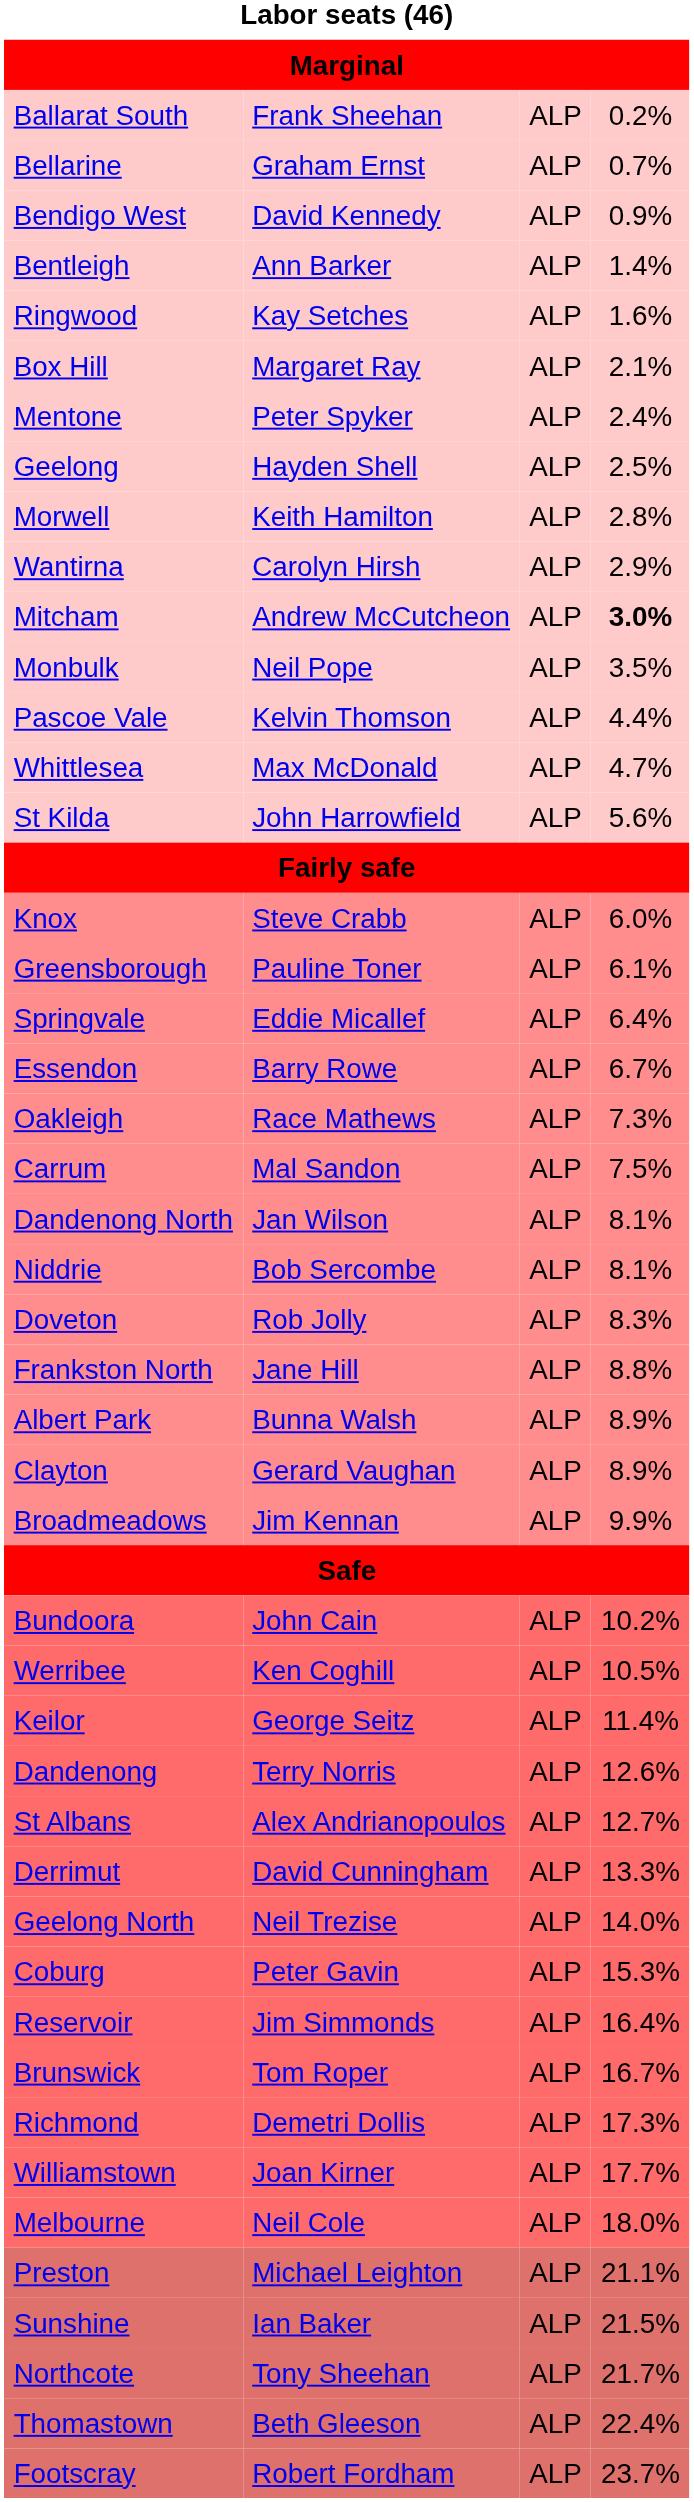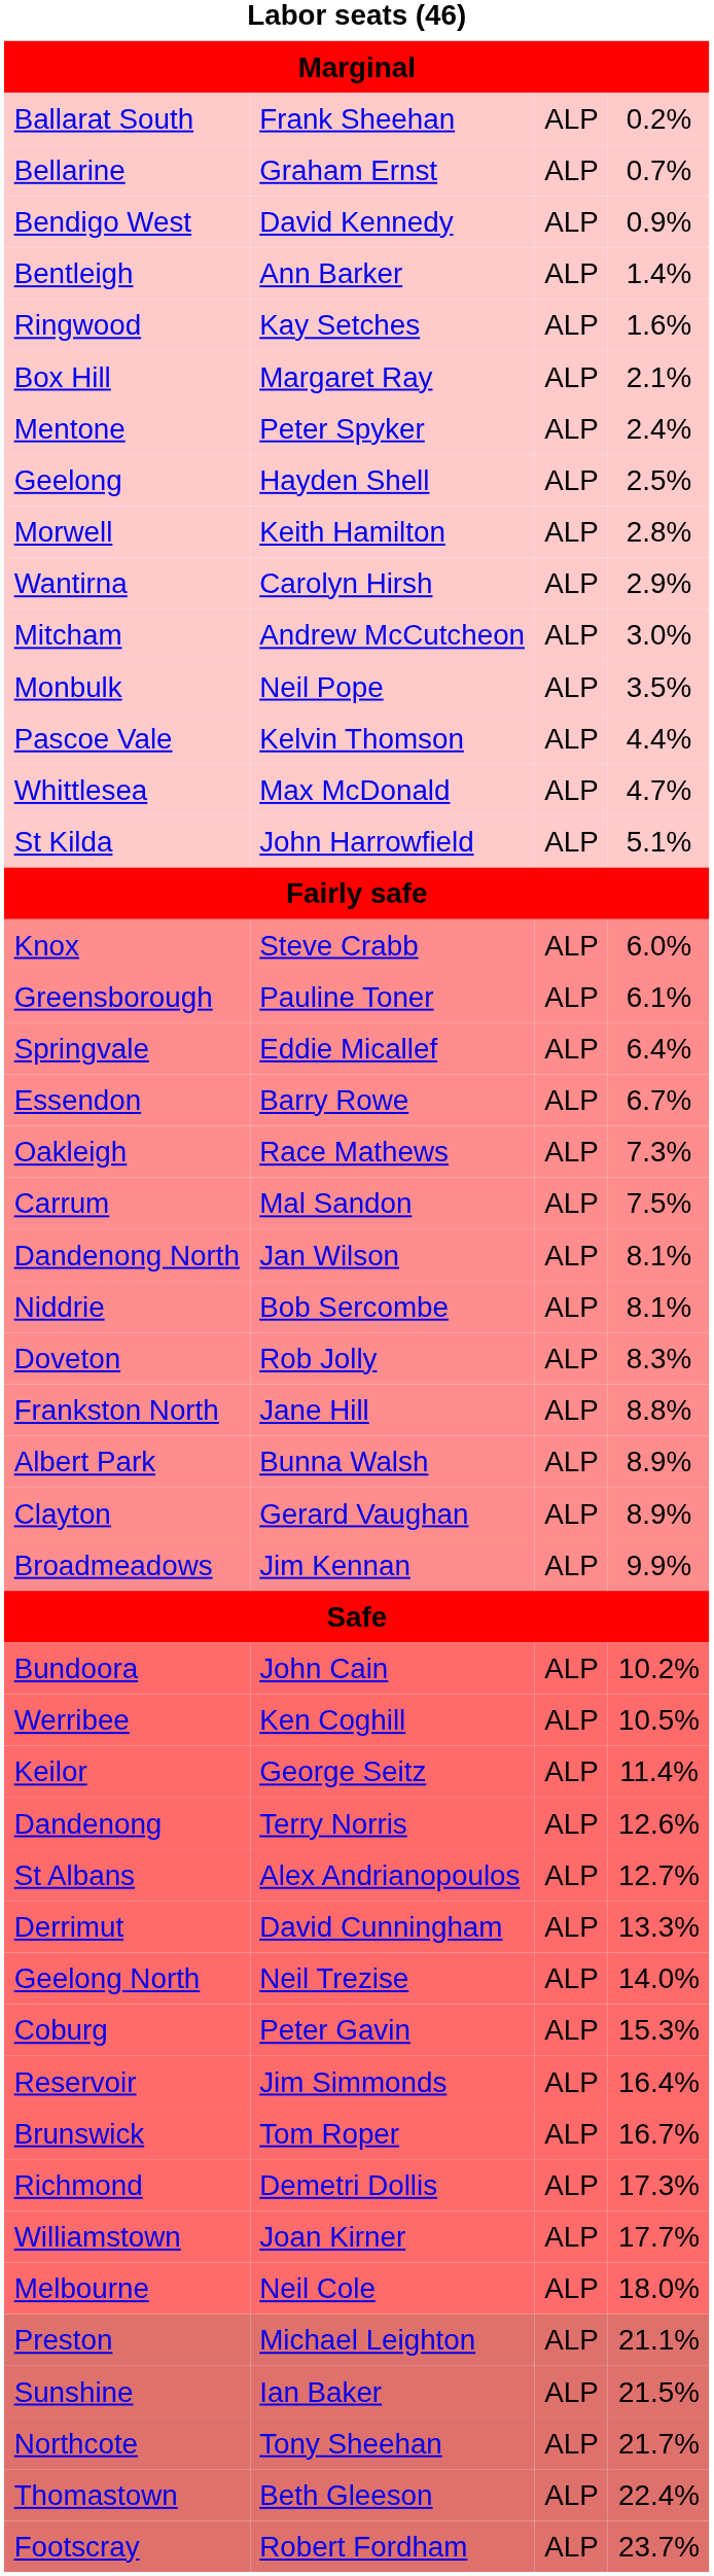 <table class="toccolours" cellpadding="5" cellspacing="0" style="float:left; margin-right:.5em; margin-top:.4em; font-size:90%;">
 <tr>
 <td COLSPAN=4 align="center"><strong>Labor seats (46)</strong></td>
 </tr>
 <tr>
 <td colspan="4"  style="text-align:center; background:red;"><span><strong>Marginal</strong></span></td>
 </tr>
 <tr>
 <td align="left" bgcolor="FFCACA"><a href='#'>Ballarat South</a></td>
 <td align="left" bgcolor="FFCACA"><a href='#'>Frank Sheehan</a></td>
 <td align="left" bgcolor="FFCACA">ALP</td>
 <td align="center" bgcolor="FFCACA">0.2%</td>
 </tr>
 <tr>
 <td align="left" bgcolor="FFCACA"><a href='#'>Bellarine</a></td>
 <td align="left" bgcolor="FFCACA"><a href='#'>Graham Ernst</a></td>
 <td align="left" bgcolor="FFCACA">ALP</td>
 <td align="center" bgcolor="FFCACA">0.7%</td>
 </tr>
 <tr>
 <td align="left" bgcolor="FFCACA"><a href='#'>Bendigo West</a></td>
 <td align="left" bgcolor="FFCACA"><a href='#'>David Kennedy</a></td>
 <td align="left" bgcolor="FFCACA">ALP</td>
 <td align="center" bgcolor="FFCACA">0.9%</td>
 </tr>
 <tr>
 <td align="left" bgcolor="FFCACA"><a href='#'>Bentleigh</a></td>
 <td align="left" bgcolor="FFCACA"><a href='#'>Ann Barker</a></td>
 <td align="left" bgcolor="FFCACA">ALP</td>
 <td align="center" bgcolor="FFCACA">1.4%</td>
 </tr>
 <tr>
 <td align="left" bgcolor="FFCACA"><a href='#'>Ringwood</a></td>
 <td align="left" bgcolor="FFCACA"><a href='#'>Kay Setches</a></td>
 <td align="left" bgcolor="FFCACA">ALP</td>
 <td align="center" bgcolor="FFCACA">1.6%</td>
 </tr>
 <tr>
 <td align="left" bgcolor="FFCACA"><a href='#'>Box Hill</a></td>
 <td align="left" bgcolor="FFCACA"><a href='#'>Margaret Ray</a></td>
 <td align="left" bgcolor="FFCACA">ALP</td>
 <td align="center" bgcolor="FFCACA">2.1%</td>
 </tr>
 <tr>
 <td align="left" bgcolor="FFCACA"><a href='#'>Mentone</a></td>
 <td align="left" bgcolor="FFCACA"><a href='#'>Peter Spyker</a></td>
 <td align="left" bgcolor="FFCACA">ALP</td>
 <td align="center" bgcolor="FFCACA">2.4%</td>
 </tr>
 <tr>
 <td align="left" bgcolor="FFCACA"><a href='#'>Geelong</a></td>
 <td align="left" bgcolor="FFCACA"><a href='#'>Hayden Shell</a></td>
 <td align="left" bgcolor="FFCACA">ALP</td>
 <td align="center" bgcolor="FFCACA">2.5%</td>
 </tr>
 <tr>
 <td align="left" bgcolor="FFCACA"><a href='#'>Morwell</a></td>
 <td align="left" bgcolor="FFCACA"><a href='#'>Keith Hamilton</a></td>
 <td align="left" bgcolor="FFCACA">ALP</td>
 <td align="center" bgcolor="FFCACA">2.8%</td>
 </tr>
 <tr>
 <td align="left" bgcolor="FFCACA"><a href='#'>Wantirna</a></td>
 <td align="left" bgcolor="FFCACA"><a href='#'>Carolyn Hirsh</a></td>
 <td align="left" bgcolor="FFCACA">ALP</td>
 <td align="center" bgcolor="FFCACA">2.9%</td>
 </tr>
 <tr>
 <td align="left" bgcolor="FFCACA"><a href='#'>Mitcham</a></td>
 <td align="left" bgcolor="FFCACA"><a href='#'>Andrew McCutcheon</a></td>
 <td align="left" bgcolor="FFCACA">ALP</td>
-<td align="center" bgcolor="FFCACA"><strong>3.0%</strong></td>
+<td align="center" bgcolor="FFCACA">3.0%</td>
 </tr>
 <tr>
 <td align="left" bgcolor="FFCACA"><a href='#'>Monbulk</a></td>
 <td align="left" bgcolor="FFCACA"><a href='#'>Neil Pope</a></td>
 <td align="left" bgcolor="FFCACA">ALP</td>
 <td align="center" bgcolor="FFCACA">3.5%</td>
 </tr>
 <tr>
 <td align="left" bgcolor="FFCACA"><a href='#'>Pascoe Vale</a></td>
 <td align="left" bgcolor="FFCACA"><a href='#'>Kelvin Thomson</a></td>
 <td align="left" bgcolor="FFCACA">ALP</td>
 <td align="center" bgcolor="FFCACA">4.4%</td>
 </tr>
 <tr>
 <td align="left" bgcolor="FFCACA"><a href='#'>Whittlesea</a></td>
 <td align="left" bgcolor="FFCACA"><a href='#'>Max McDonald</a></td>
 <td align="left" bgcolor="FFCACA">ALP</td>
 <td align="center" bgcolor="FFCACA">4.7%</td>
 </tr>
 <tr>
 <td align="left" bgcolor="FFCACA"><a href='#'>St Kilda</a></td>
 <td align="left" bgcolor="FFCACA"><a href='#'>John Harrowfield</a></td>
 <td align="left" bgcolor="FFCACA">ALP</td>
-<td align="center" bgcolor="FFCACA">5.6%</td>
+<td align="center" bgcolor="FFCACA">5.1%</td>
 </tr>
 <tr>
 <td colspan="4"  style="text-align:center; background:red;"><span><strong>Fairly safe</strong></span></td>
 </tr>
 <tr>
 <td align="left" bgcolor="FF8D8D"><a href='#'>Knox</a></td>
 <td align="left" bgcolor="FF8D8D"><a href='#'>Steve Crabb</a></td>
 <td align="left" bgcolor="FF8D8D">ALP</td>
 <td align="center" bgcolor="FF8D8D">6.0%</td>
 </tr>
 <tr>
 <td align="left" bgcolor="FF8D8D"><a href='#'>Greensborough</a></td>
 <td align="left" bgcolor="FF8D8D"><a href='#'>Pauline Toner</a></td>
 <td align="left" bgcolor="FF8D8D">ALP</td>
 <td align="center" bgcolor="FF8D8D">6.1%</td>
 </tr>
 <tr>
 <td align="left" bgcolor="FF8D8D"><a href='#'>Springvale</a></td>
 <td align="left" bgcolor="FF8D8D"><a href='#'>Eddie Micallef</a></td>
 <td align="left" bgcolor="FF8D8D">ALP</td>
 <td align="center" bgcolor="FF8D8D">6.4%</td>
 </tr>
 <tr>
 <td align="left" bgcolor="FF8D8D"><a href='#'>Essendon</a></td>
 <td align="left" bgcolor="FF8D8D"><a href='#'>Barry Rowe</a></td>
 <td align="left" bgcolor="FF8D8D">ALP</td>
 <td align="center" bgcolor="FF8D8D">6.7%</td>
 </tr>
 <tr>
 <td align="left" bgcolor="FF8D8D"><a href='#'>Oakleigh</a></td>
 <td align="left" bgcolor="FF8D8D"><a href='#'>Race Mathews</a></td>
 <td align="left" bgcolor="FF8D8D">ALP</td>
 <td align="center" bgcolor="FF8D8D">7.3%</td>
 </tr>
 <tr>
 <td align="left" bgcolor="FF8D8D"><a href='#'>Carrum</a></td>
 <td align="left" bgcolor="FF8D8D"><a href='#'>Mal Sandon</a></td>
 <td align="left" bgcolor="FF8D8D">ALP</td>
 <td align="center" bgcolor="FF8D8D">7.5%</td>
 </tr>
 <tr>
 <td align="left" bgcolor="FF8D8D"><a href='#'>Dandenong North</a></td>
 <td align="left" bgcolor="FF8D8D"><a href='#'>Jan Wilson</a></td>
 <td align="left" bgcolor="FF8D8D">ALP</td>
 <td align="center" bgcolor="FF8D8D">8.1%</td>
 </tr>
 <tr>
 <td align="left" bgcolor="FF8D8D"><a href='#'>Niddrie</a></td>
 <td align="left" bgcolor="FF8D8D"><a href='#'>Bob Sercombe</a></td>
 <td align="left" bgcolor="FF8D8D">ALP</td>
 <td align="center" bgcolor="FF8D8D">8.1%</td>
 </tr>
 <tr>
 <td align="left" bgcolor="FF8D8D"><a href='#'>Doveton</a></td>
 <td align="left" bgcolor="FF8D8D"><a href='#'>Rob Jolly</a></td>
 <td align="left" bgcolor="FF8D8D">ALP</td>
 <td align="center" bgcolor="FF8D8D">8.3%</td>
 </tr>
 <tr>
 <td align="left" bgcolor="FF8D8D"><a href='#'>Frankston North</a></td>
 <td align="left" bgcolor="FF8D8D"><a href='#'>Jane Hill</a></td>
 <td align="left" bgcolor="FF8D8D">ALP</td>
 <td align="center" bgcolor="FF8D8D">8.8%</td>
 </tr>
 <tr>
 <td align="left" bgcolor="FF8D8D"><a href='#'>Albert Park</a></td>
 <td align="left" bgcolor="FF8D8D"><a href='#'>Bunna Walsh</a></td>
 <td align="left" bgcolor="FF8D8D">ALP</td>
 <td align="center" bgcolor="FF8D8D">8.9%</td>
 </tr>
 <tr>
 <td align="left" bgcolor="FF8D8D"><a href='#'>Clayton</a></td>
 <td align="left" bgcolor="FF8D8D"><a href='#'>Gerard Vaughan</a></td>
 <td align="left" bgcolor="FF8D8D">ALP</td>
 <td align="center" bgcolor="FF8D8D">8.9%</td>
 </tr>
 <tr>
 <td align="left" bgcolor="FF8D8D"><a href='#'>Broadmeadows</a></td>
 <td align="left" bgcolor="FF8D8D"><a href='#'>Jim Kennan</a></td>
 <td align="left" bgcolor="FF8D8D">ALP</td>
 <td align="center" bgcolor="FF8D8D">9.9%</td>
 </tr>
 <tr>
 <td colspan="4"  style="text-align:center; background:red;"><span><strong>Safe</strong></span></td>
 </tr>
 <tr>
 <td align="left" bgcolor="FF6B6B"><a href='#'>Bundoora</a></td>
 <td align="left" bgcolor="FF6B6B"><a href='#'>John Cain</a></td>
 <td align="left" bgcolor="FF6B6B">ALP</td>
 <td align="center" bgcolor="FF6B6B">10.2%</td>
 </tr>
 <tr>
 <td align="left" bgcolor="FF6B6B"><a href='#'>Werribee</a></td>
 <td align="left" bgcolor="FF6B6B"><a href='#'>Ken Coghill</a></td>
 <td align="left" bgcolor="FF6B6B">ALP</td>
 <td align="center" bgcolor="FF6B6B">10.5%</td>
 </tr>
 <tr>
 <td align="left" bgcolor="FF6B6B"><a href='#'>Keilor</a></td>
 <td align="left" bgcolor="FF6B6B"><a href='#'>George Seitz</a></td>
 <td align="left" bgcolor="FF6B6B">ALP</td>
 <td align="center" bgcolor="FF6B6B">11.4%</td>
 </tr>
 <tr>
 <td align="left" bgcolor="FF6B6B"><a href='#'>Dandenong</a></td>
 <td align="left" bgcolor="FF6B6B"><a href='#'>Terry Norris</a></td>
 <td align="left" bgcolor="FF6B6B">ALP</td>
 <td align="center" bgcolor="FF6B6B">12.6%</td>
 </tr>
 <tr>
 <td align="left" bgcolor="FF6B6B"><a href='#'>St Albans</a></td>
 <td align="left" bgcolor="FF6B6B"><a href='#'>Alex Andrianopoulos</a></td>
 <td align="left" bgcolor="FF6B6B">ALP</td>
 <td align="center" bgcolor="FF6B6B">12.7%</td>
 </tr>
 <tr>
 <td align="left" bgcolor="FF6B6B"><a href='#'>Derrimut</a></td>
 <td align="left" bgcolor="FF6B6B"><a href='#'>David Cunningham</a></td>
 <td align="left" bgcolor="FF6B6B">ALP</td>
 <td align="center" bgcolor="FF6B6B">13.3%</td>
 </tr>
 <tr>
 <td align="left" bgcolor="FF6B6B"><a href='#'>Geelong North</a></td>
 <td align="left" bgcolor="FF6B6B"><a href='#'>Neil Trezise</a></td>
 <td align="left" bgcolor="FF6B6B">ALP</td>
 <td align="center" bgcolor="FF6B6B">14.0%</td>
 </tr>
 <tr>
 <td align="left" bgcolor="FF6B6B"><a href='#'>Coburg</a></td>
 <td align="left" bgcolor="FF6B6B"><a href='#'>Peter Gavin</a></td>
 <td align="left" bgcolor="FF6B6B">ALP</td>
 <td align="center" bgcolor="FF6B6B">15.3%</td>
 </tr>
 <tr>
 <td align="left" bgcolor="FF6B6B"><a href='#'>Reservoir</a></td>
 <td align="left" bgcolor="FF6B6B"><a href='#'>Jim Simmonds</a></td>
 <td align="left" bgcolor="FF6B6B">ALP</td>
 <td align="center" bgcolor="FF6B6B">16.4%</td>
 </tr>
 <tr>
 <td align="left" bgcolor="FF6B6B"><a href='#'>Brunswick</a></td>
 <td align="left" bgcolor="FF6B6B"><a href='#'>Tom Roper</a></td>
 <td align="left" bgcolor="FF6B6B">ALP</td>
 <td align="center" bgcolor="FF6B6B">16.7%</td>
 </tr>
 <tr>
 <td align="left" bgcolor="FF6B6B"><a href='#'>Richmond</a></td>
 <td align="left" bgcolor="FF6B6B"><a href='#'>Demetri Dollis</a></td>
 <td align="left" bgcolor="FF6B6B">ALP</td>
 <td align="center" bgcolor="FF6B6B">17.3%</td>
 </tr>
 <tr>
 <td align="left" bgcolor="FF6B6B"><a href='#'>Williamstown</a></td>
 <td align="left" bgcolor="FF6B6B"><a href='#'>Joan Kirner</a></td>
 <td align="left" bgcolor="FF6B6B">ALP</td>
 <td align="center" bgcolor="FF6B6B">17.7%</td>
 </tr>
 <tr>
 <td align="left" bgcolor="FF6B6B"><a href='#'>Melbourne</a></td>
 <td align="left" bgcolor="FF6B6B"><a href='#'>Neil Cole</a></td>
 <td align="left" bgcolor="FF6B6B">ALP</td>
 <td align="center" bgcolor="FF6B6B">18.0%</td>
 </tr>
 <tr>
 <td align="left" bgcolor="DF716D"><a href='#'>Preston</a></td>
 <td align="left" bgcolor="DF716D"><a href='#'>Michael Leighton</a></td>
 <td align="left" bgcolor="DF716D">ALP</td>
 <td align="center" bgcolor="DF716D">21.1%</td>
 </tr>
 <tr>
 <td align="left" bgcolor="DF716D"><a href='#'>Sunshine</a></td>
 <td align="left" bgcolor="DF716D"><a href='#'>Ian Baker</a></td>
 <td align="left" bgcolor="DF716D">ALP</td>
 <td align="center" bgcolor="DF716D">21.5%</td>
 </tr>
 <tr>
 <td align="left" bgcolor="DF716D"><a href='#'>Northcote</a></td>
 <td align="left" bgcolor="DF716D"><a href='#'>Tony Sheehan</a></td>
 <td align="left" bgcolor="DF716D">ALP</td>
 <td align="center" bgcolor="DF716D">21.7%</td>
 </tr>
 <tr>
 <td align="left" bgcolor="DF716D"><a href='#'>Thomastown</a></td>
 <td align="left" bgcolor="DF716D"><a href='#'>Beth Gleeson</a></td>
 <td align="left" bgcolor="DF716D">ALP</td>
 <td align="center" bgcolor="DF716D">22.4%</td>
 </tr>
 <tr>
 <td align="left" bgcolor="DF716D"><a href='#'>Footscray</a></td>
 <td align="left" bgcolor="DF716D"><a href='#'>Robert Fordham</a></td>
 <td align="left" bgcolor="DF716D">ALP</td>
 <td align="center" bgcolor="DF716D">23.7%</td>
 </tr>
 <tr>
 </tr>
 </table>
